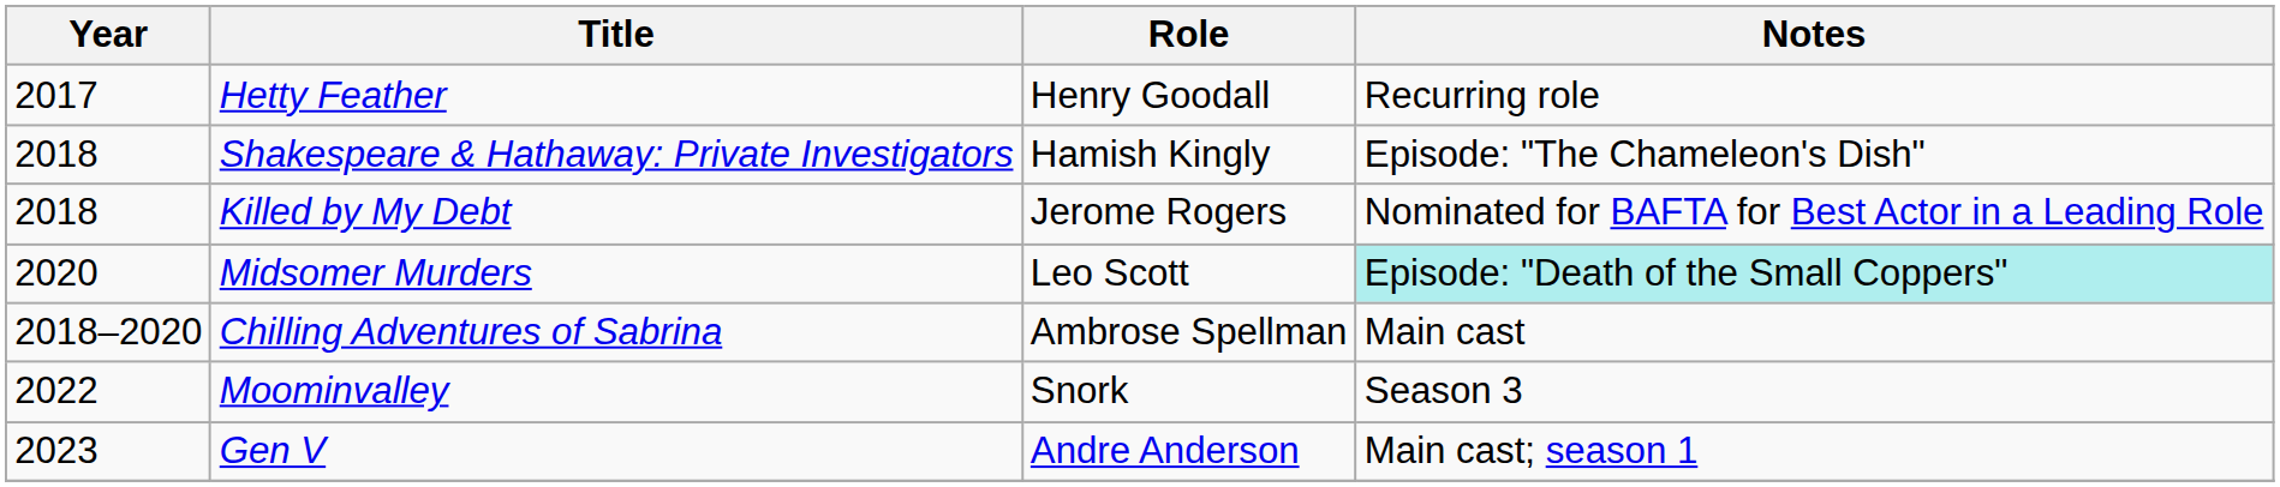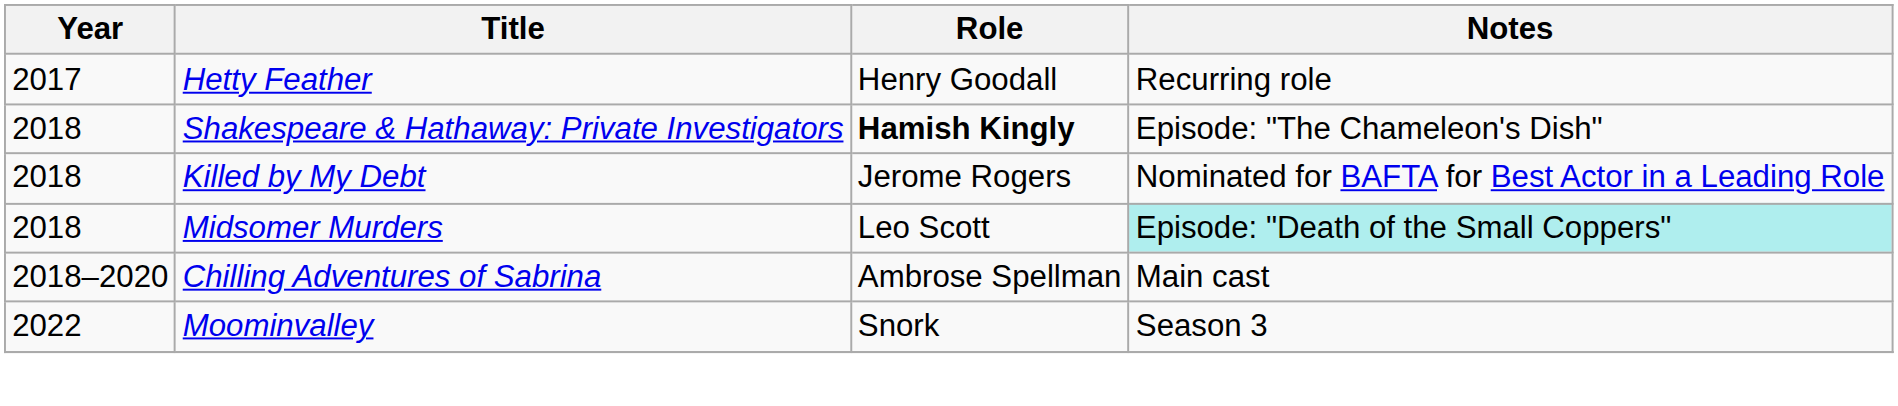 <table class="wikitable">
 <tr>
 <th>Year</th>
 <th>Title</th>
 <th>Role</th>
 <th>Notes</th>
 </tr>
 <tr>
 <td>2017</td>
 <td><em><a href='#'>Hetty Feather</a></em></td>
 <td>Henry Goodall</td>
 <td>Recurring role</td>
 </tr>
 <tr>
 <td>2018</td>
 <td><em><a href='#'>Shakespeare & Hathaway: Private Investigators</a></em></td>
-<td>Hamish Kingly</td>
+<td><strong>Hamish Kingly</strong></td>
 <td>Episode: "The Chameleon's Dish"</td>
 </tr>
 <tr>
 <td>2018</td>
 <td><em><a href='#'>Killed by My Debt</a></em></td>
 <td>Jerome Rogers</td>
 <td>Nominated for <a href='#'>BAFTA</a> for <a href='#'>Best Actor in a Leading Role</a></td>
 </tr>
 <tr>
-<td>2020</td>
+<td>2018</td>
 <td><em><a href='#'>Midsomer Murders</a></em></td>
 <td>Leo Scott</td>
 <td style="background: paleturquoise;">Episode: "Death of the Small Coppers"</td>
 </tr>
 <tr>
 <td>2018–2020</td>
 <td><em><a href='#'>Chilling Adventures of Sabrina</a></em></td>
 <td>Ambrose Spellman</td>
 <td>Main cast</td>
 </tr>
 <tr>
 <td>2022</td>
 <td><em><a href='#'>Moominvalley</a></em></td>
 <td>Snork</td>
 <td>Season 3</td>
 </tr>
 <tr>
-<td>2023</td>
-<td><em><a href='#'>Gen V</a></em></td>
-<td><a href='#'>Andre Anderson</a></td>
-<td>Main cast; <a href='#'>season 1</a></td>
-</tr>
-<tr>
 </tr>
 </table>
